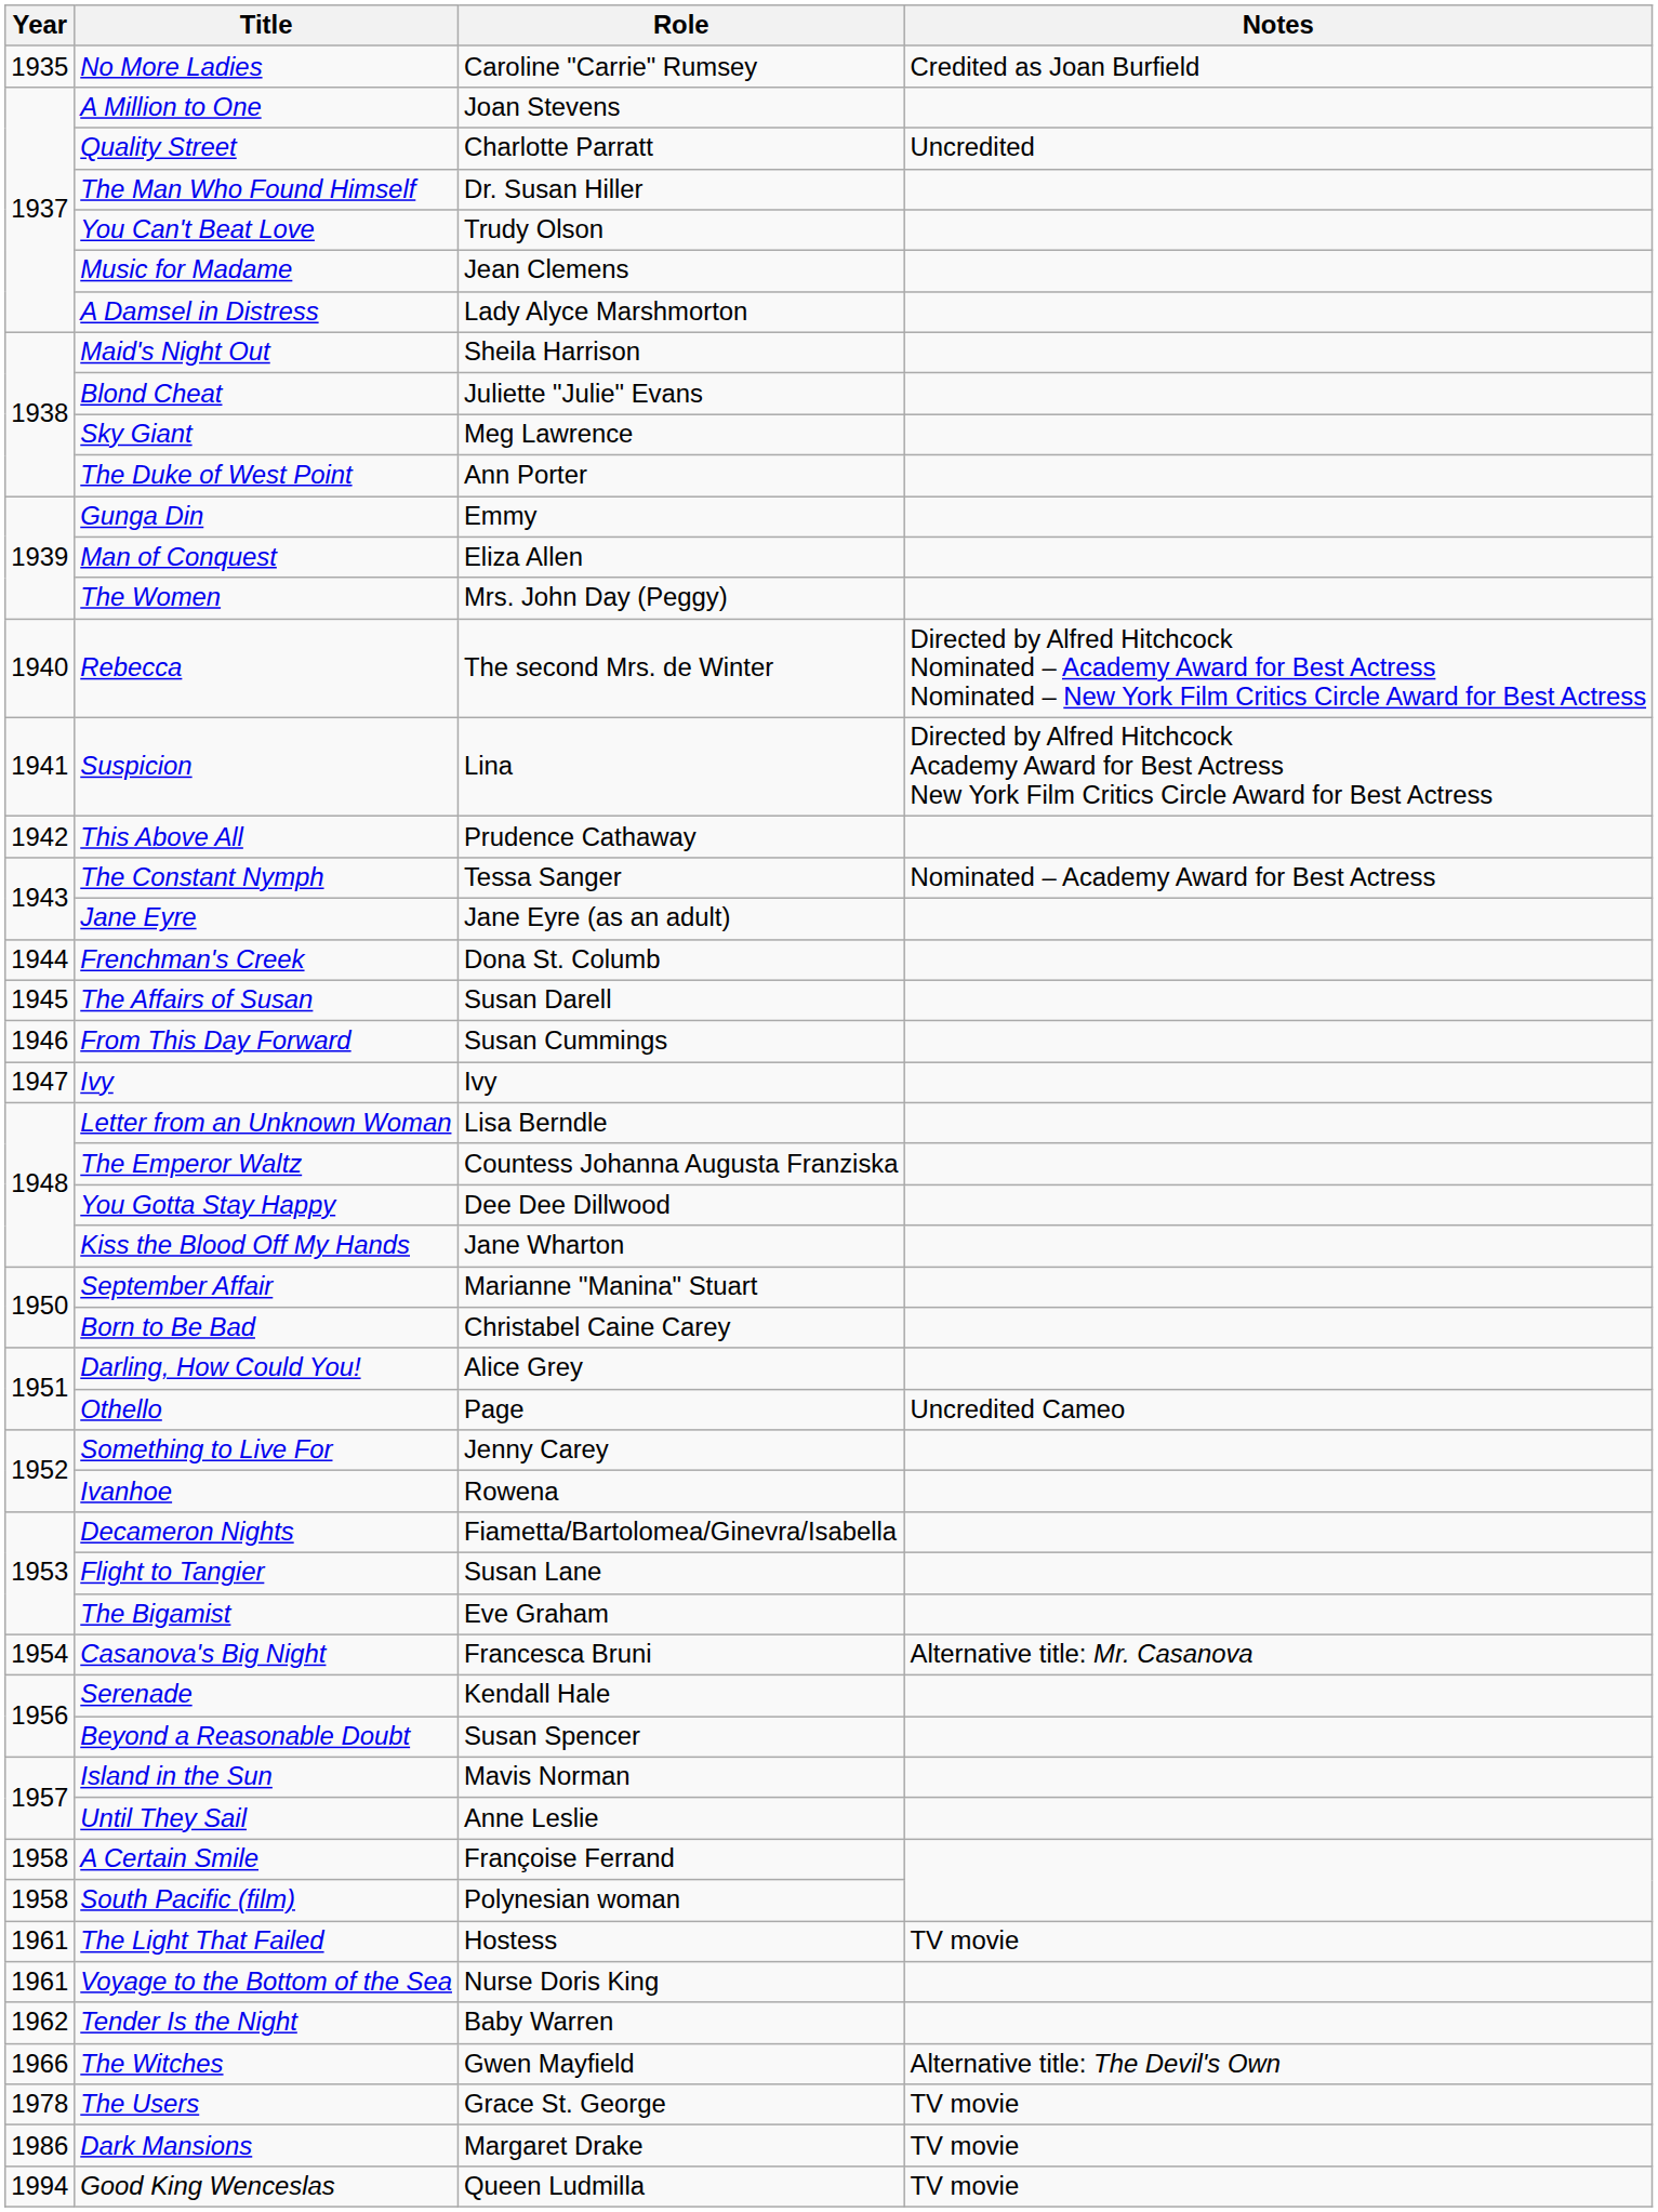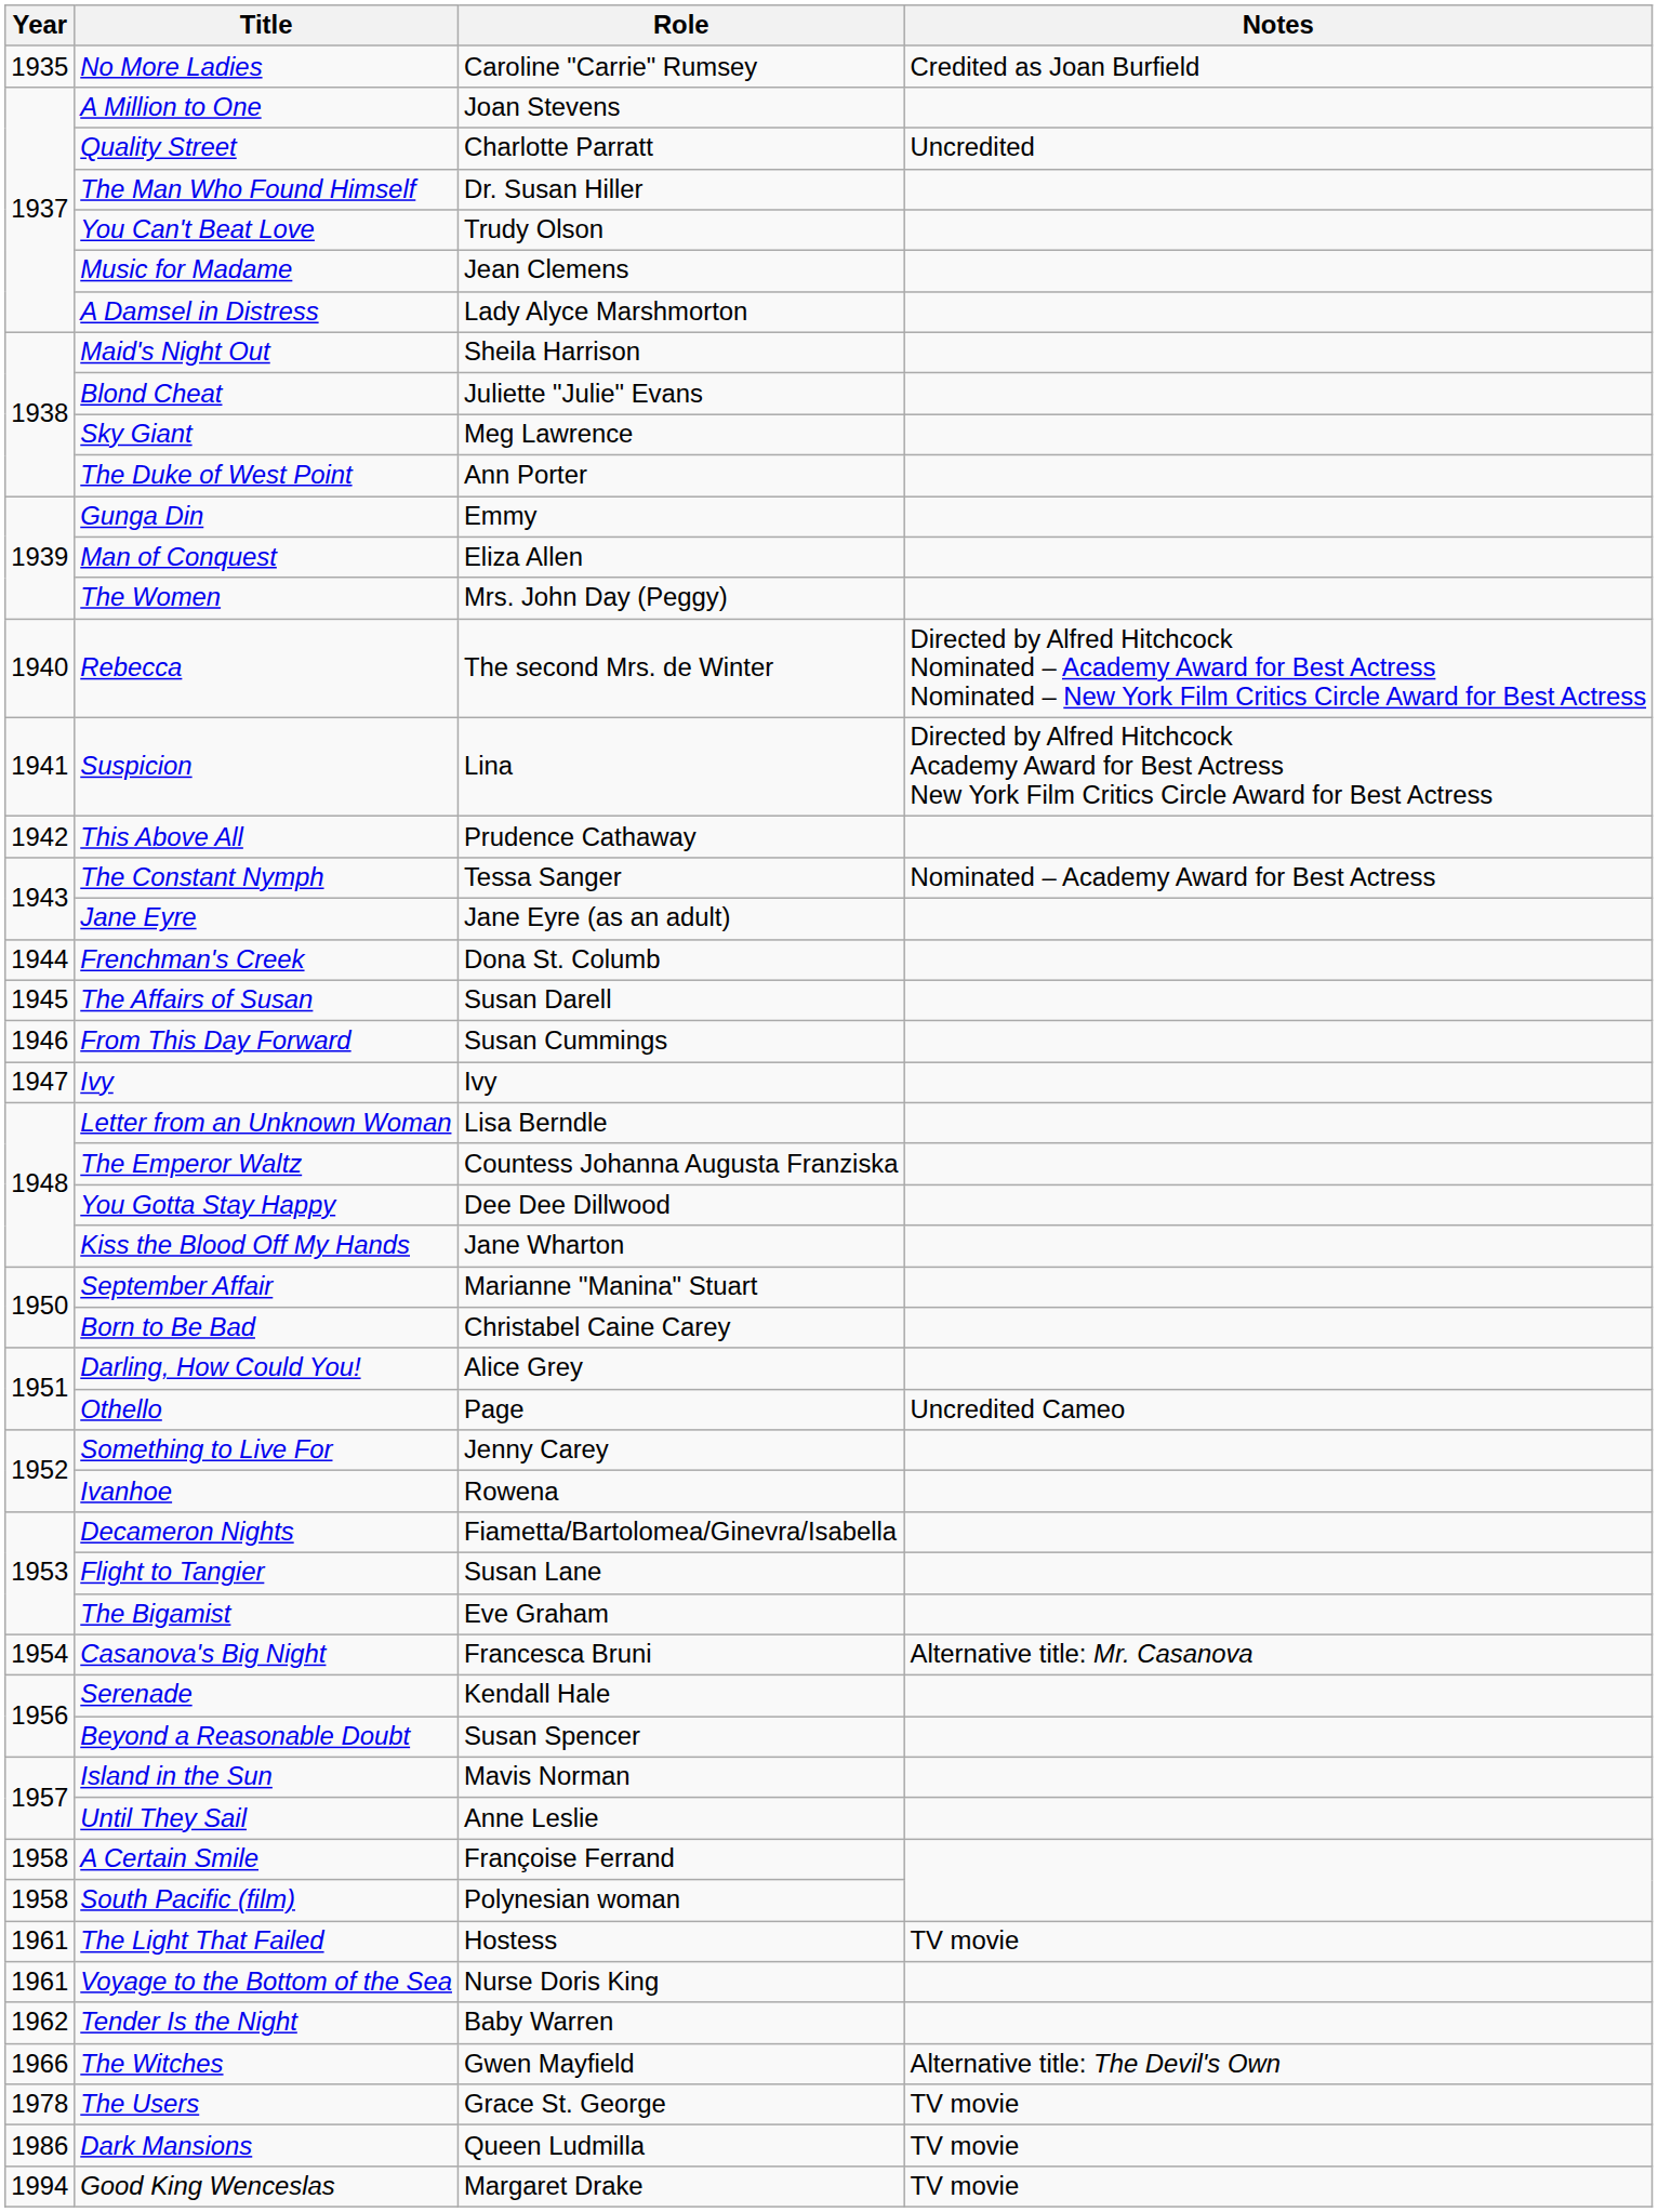 <table class="wikitable sortable">
 <tr>
 <th>Year</th>
 <th>Title</th>
 <th>Role</th>
 <th class="unsortable">Notes</th>
 </tr>
 <tr>
 <td>1935</td>
 <td><em><a href='#'>No More Ladies</a></em></td>
 <td>Caroline "Carrie" Rumsey</td>
 <td>Credited as Joan Burfield</td>
 </tr>
 <tr>
 <td rowspan="6">1937</td>
 <td><em><a href='#'>A Million to One</a></em></td>
 <td>Joan Stevens</td>
 <td></td>
 </tr>
 <tr>
 <td><em><a href='#'>Quality Street</a></em></td>
 <td>Charlotte Parratt</td>
 <td>Uncredited</td>
 </tr>
 <tr>
 <td><em><a href='#'>The Man Who Found Himself</a></em></td>
 <td>Dr. Susan Hiller</td>
 <td></td>
 </tr>
 <tr>
 <td><em><a href='#'>You Can't Beat Love</a></em></td>
 <td>Trudy Olson</td>
 <td></td>
 </tr>
 <tr>
 <td><em><a href='#'>Music for Madame</a></em></td>
 <td>Jean Clemens</td>
 <td></td>
 </tr>
 <tr>
 <td><em><a href='#'>A Damsel in Distress</a></em></td>
 <td>Lady Alyce Marshmorton</td>
 <td></td>
 </tr>
 <tr>
 <td rowspan="4">1938</td>
 <td><em><a href='#'>Maid's Night Out</a></em></td>
 <td>Sheila Harrison</td>
 <td></td>
 </tr>
 <tr>
 <td><em><a href='#'>Blond Cheat</a></em></td>
 <td>Juliette "Julie" Evans</td>
 <td></td>
 </tr>
 <tr>
 <td><em><a href='#'>Sky Giant</a></em></td>
 <td>Meg Lawrence</td>
 <td></td>
 </tr>
 <tr>
 <td><em><a href='#'>The Duke of West Point</a></em></td>
 <td>Ann Porter</td>
 <td></td>
 </tr>
 <tr>
 <td rowspan="3">1939</td>
 <td><em><a href='#'>Gunga Din</a></em></td>
 <td>Emmy</td>
 <td></td>
 </tr>
 <tr>
 <td><em><a href='#'>Man of Conquest</a></em></td>
 <td>Eliza Allen</td>
 <td></td>
 </tr>
 <tr>
 <td><em><a href='#'>The Women</a></em></td>
 <td>Mrs. John Day (Peggy)</td>
 <td></td>
 </tr>
 <tr>
 <td>1940</td>
 <td><em><a href='#'>Rebecca</a></em></td>
 <td>The second Mrs. de Winter</td>
 <td>Directed by Alfred Hitchcock<br>Nominated – <a href='#'>Academy Award for Best Actress</a><br>Nominated – <a href='#'>New York Film Critics Circle Award for Best Actress</a></td>
 </tr>
 <tr>
 <td>1941</td>
 <td><em><a href='#'>Suspicion</a></em></td>
 <td>Lina</td>
 <td>Directed by Alfred Hitchcock<br>Academy Award for Best Actress<br>New York Film Critics Circle Award for Best Actress</td>
 </tr>
 <tr>
 <td>1942</td>
 <td><em><a href='#'>This Above All</a></em></td>
 <td>Prudence Cathaway</td>
 <td></td>
 </tr>
 <tr>
 <td rowspan="2">1943</td>
 <td><em><a href='#'>The Constant Nymph</a></em></td>
 <td>Tessa Sanger</td>
 <td>Nominated – Academy Award for Best Actress</td>
 </tr>
 <tr>
 <td><em><a href='#'>Jane Eyre</a></em></td>
 <td>Jane Eyre (as an adult)</td>
 <td></td>
 </tr>
 <tr>
 <td>1944</td>
 <td><em><a href='#'>Frenchman's Creek</a></em></td>
 <td>Dona St. Columb</td>
 <td></td>
 </tr>
 <tr>
 <td>1945</td>
 <td><em><a href='#'>The Affairs of Susan</a></em></td>
 <td>Susan Darell</td>
 <td></td>
 </tr>
 <tr>
 <td>1946</td>
 <td><em><a href='#'>From This Day Forward</a></em></td>
 <td>Susan Cummings</td>
 <td></td>
 </tr>
 <tr>
 <td>1947</td>
 <td><em><a href='#'>Ivy</a></em></td>
 <td>Ivy</td>
 <td></td>
 </tr>
 <tr>
 <td rowspan="4">1948</td>
 <td><em><a href='#'>Letter from an Unknown Woman</a></em></td>
 <td>Lisa Berndle</td>
 <td></td>
 </tr>
 <tr>
 <td><em><a href='#'>The Emperor Waltz</a></em></td>
 <td>Countess Johanna Augusta Franziska</td>
 <td></td>
 </tr>
 <tr>
 <td><em><a href='#'>You Gotta Stay Happy</a></em></td>
 <td>Dee Dee Dillwood</td>
 <td></td>
 </tr>
 <tr>
 <td><em><a href='#'>Kiss the Blood Off My Hands</a></em></td>
 <td>Jane Wharton</td>
 <td></td>
 </tr>
 <tr>
 <td rowspan="2">1950</td>
 <td><em><a href='#'>September Affair</a></em></td>
 <td>Marianne "Manina" Stuart</td>
 <td></td>
 </tr>
 <tr>
 <td><em><a href='#'>Born to Be Bad</a></em></td>
 <td>Christabel Caine Carey</td>
 <td></td>
 </tr>
 <tr>
 <td rowspan="2">1951</td>
 <td><em><a href='#'>Darling, How Could You!</a></em></td>
 <td>Alice Grey</td>
 <td></td>
 </tr>
 <tr>
 <td><em><a href='#'>Othello</a></em></td>
 <td>Page</td>
 <td>Uncredited Cameo</td>
 </tr>
 <tr>
 <td rowspan="2">1952</td>
 <td><em><a href='#'>Something to Live For</a></em></td>
 <td>Jenny Carey</td>
 <td></td>
 </tr>
 <tr>
 <td><em><a href='#'>Ivanhoe</a></em></td>
 <td>Rowena</td>
 <td></td>
 </tr>
 <tr>
 <td rowspan="3">1953</td>
 <td><em><a href='#'>Decameron Nights</a></em></td>
 <td>Fiametta/Bartolomea/Ginevra/Isabella</td>
 <td></td>
 </tr>
 <tr>
 <td><em><a href='#'>Flight to Tangier</a></em></td>
 <td>Susan Lane</td>
 <td></td>
 </tr>
 <tr>
 <td><em><a href='#'>The Bigamist</a></em></td>
 <td>Eve Graham</td>
 <td></td>
 </tr>
 <tr>
 <td>1954</td>
 <td><em><a href='#'>Casanova's Big Night</a></em></td>
 <td>Francesca Bruni</td>
 <td>Alternative title: <em>Mr. Casanova</em></td>
 </tr>
 <tr>
 <td rowspan="2">1956</td>
 <td><em><a href='#'>Serenade</a></em></td>
 <td>Kendall Hale</td>
 <td></td>
 </tr>
 <tr>
 <td><em><a href='#'>Beyond a Reasonable Doubt</a></em></td>
 <td>Susan Spencer</td>
 <td></td>
 </tr>
 <tr>
 <td rowspan="2">1957</td>
 <td><em><a href='#'>Island in the Sun</a></em></td>
 <td>Mavis Norman</td>
 <td></td>
 </tr>
 <tr>
 <td><em><a href='#'>Until They Sail</a></em></td>
 <td>Anne Leslie</td>
 <td></td>
 </tr>
 <tr>
 <td>1958</td>
 <td><em><a href='#'>A Certain Smile</a></em></td>
 <td>Françoise Ferrand</td>
 </tr>
 <tr>
 <td>1958</td>
 <td><em><a href='#'>South Pacific (film)</a></em></td>
 <td>Polynesian woman</td>
 </tr>
 <tr>
 <td>1961</td>
 <td><em><a href='#'>The Light That Failed</a></em></td>
 <td>Hostess</td>
 <td>TV movie</td>
 </tr>
 <tr>
 <td>1961</td>
 <td><em><a href='#'>Voyage to the Bottom of the Sea</a></em></td>
 <td>Nurse Doris King</td>
 <td></td>
 </tr>
 <tr>
 <td>1962</td>
 <td><em><a href='#'>Tender Is the Night</a></em></td>
 <td>Baby Warren</td>
 <td></td>
 </tr>
 <tr>
 <td>1966</td>
 <td><em><a href='#'>The Witches</a></em></td>
 <td>Gwen Mayfield</td>
 <td>Alternative title: <em>The Devil's Own</em></td>
 </tr>
 <tr>
 <td>1978</td>
 <td><em><a href='#'>The Users</a></em></td>
 <td>Grace St. George</td>
 <td>TV movie</td>
 </tr>
 <tr>
 <td>1986</td>
 <td><em><a href='#'>Dark Mansions</a></em></td>
-<td>Margaret Drake</td>
+<td>Queen Ludmilla</td>
 <td>TV movie</td>
 </tr>
 <tr>
 <td>1994</td>
 <td><em>Good King Wenceslas</em></td>
-<td>Queen Ludmilla</td>
+<td>Margaret Drake</td>
 <td>TV movie</td>
 </tr>
 </table>
